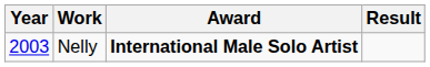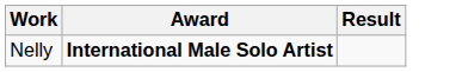 <table class="wikitable">
 <tr>
-<th>Year</th>
 <th>Work</th>
 <th>Award</th>
 <th>Result</th>
 </tr>
 <tr>
-<td><a href='#'>2003</a></td>
 <td>Nelly</td>
 <td><strong>International Male Solo Artist</strong></td>
 <td></td>
 </tr>
 </table>
